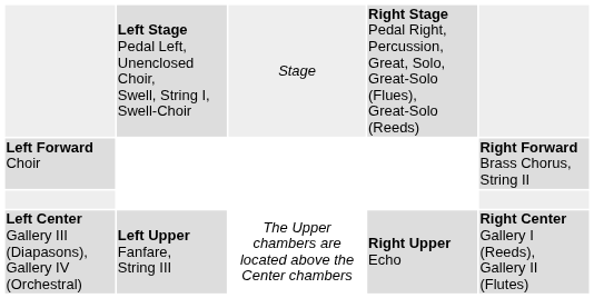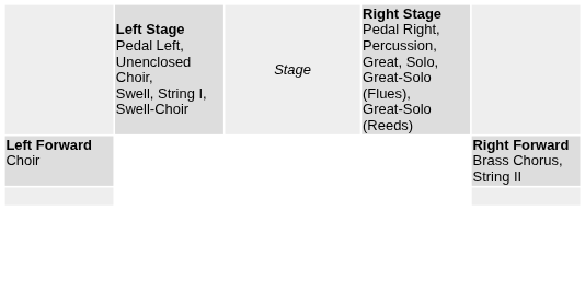 <table>
 <tr>
 <td style="width:120px; background:#eee;"></td>
 <td style="width:120px; background:#ddd;"><strong>Left Stage</strong><br>Pedal Left,<br>Unenclosed Choir,<br>Swell, String I,<br>Swell-Choir</td>
 <td style="background:#eee; width:150px; text-align:center;"><em>Stage</em></td>
 <td style="width:120px; background:#ddd;"><strong>Right Stage</strong><br>Pedal Right,<br>Percussion,<br>Great, Solo,<br>Great-Solo (Flues),<br>Great-Solo (Reeds)</td>
 <td style="width:120px; background:#eee;"></td>
 </tr>
 <tr>
 <td style="background:#ddd;"><strong>Left Forward</strong><br>Choir<br><br></td>
 <td colspan=3></td>
 <td style="background:#ddd;"><strong>Right Forward</strong><br>Brass Chorus,<br>String II</td>
 </tr>
 <tr>
 <td style="background:#eee;"> </td>
 <td colspan=3></td>
 <td style="background:#eee;"> </td>
 </tr>
-<tr>
-<td style="background:#ddd;"><strong>Left Center</strong><br>Gallery III (Diapasons),<br>Gallery IV (Orchestral)</td>
-<td style="background:#ddd;"><strong>Left Upper</strong><br>Fanfare,<br>String III</td>
-<td style="text-align:center;"><em>The Upper chambers are located above the Center chambers</em></td>
-<td style="background:#ddd;"><strong>Right Upper</strong><br>Echo</td>
-<td style="background:#ddd;"><strong>Right Center</strong><br>Gallery I (Reeds),<br>Gallery II (Flutes)</td>
-</tr>
 </table>
